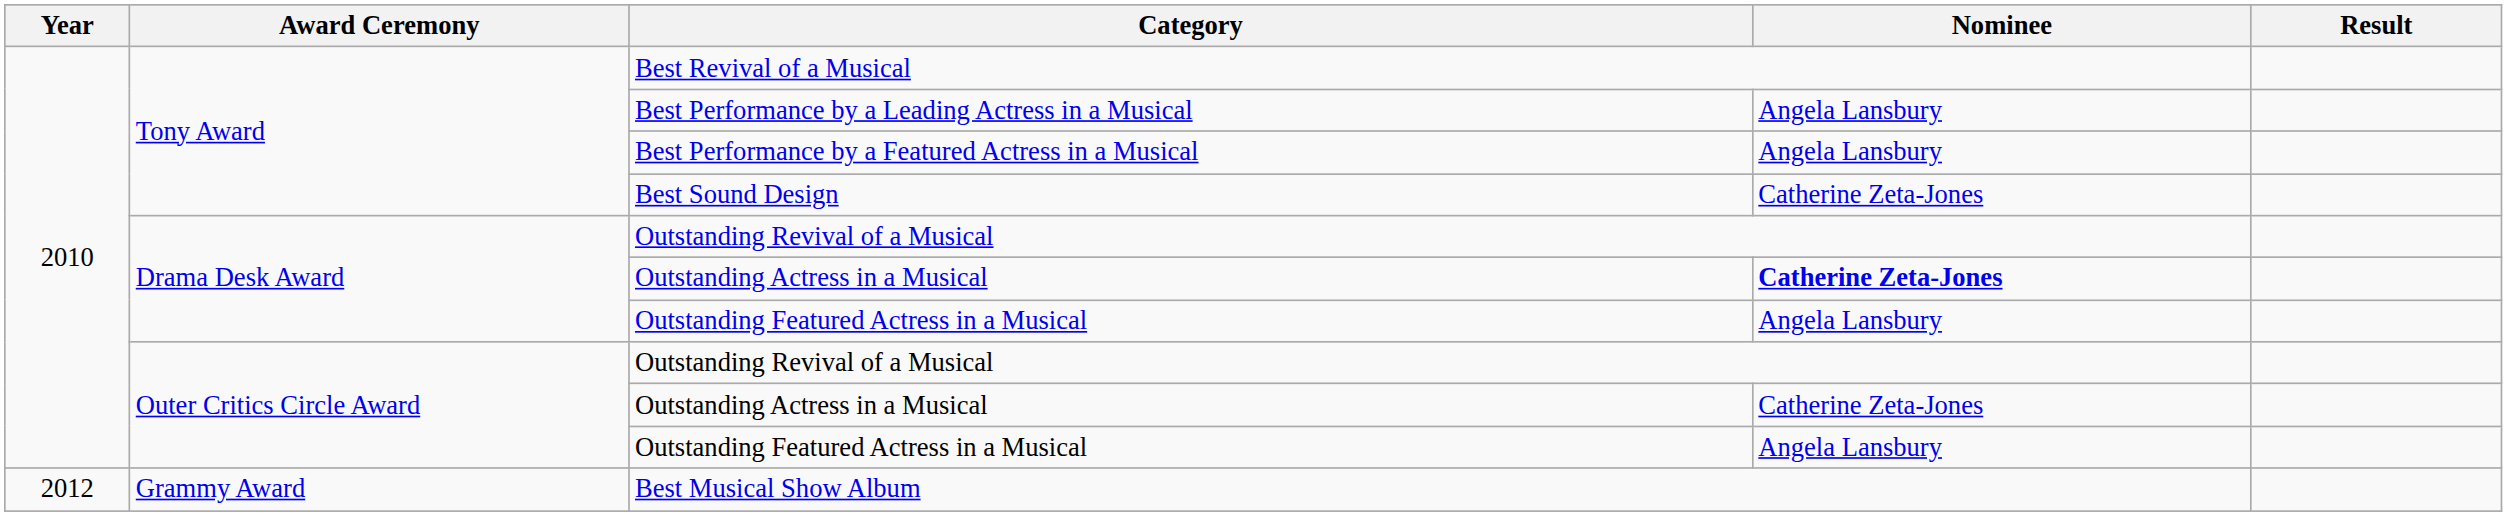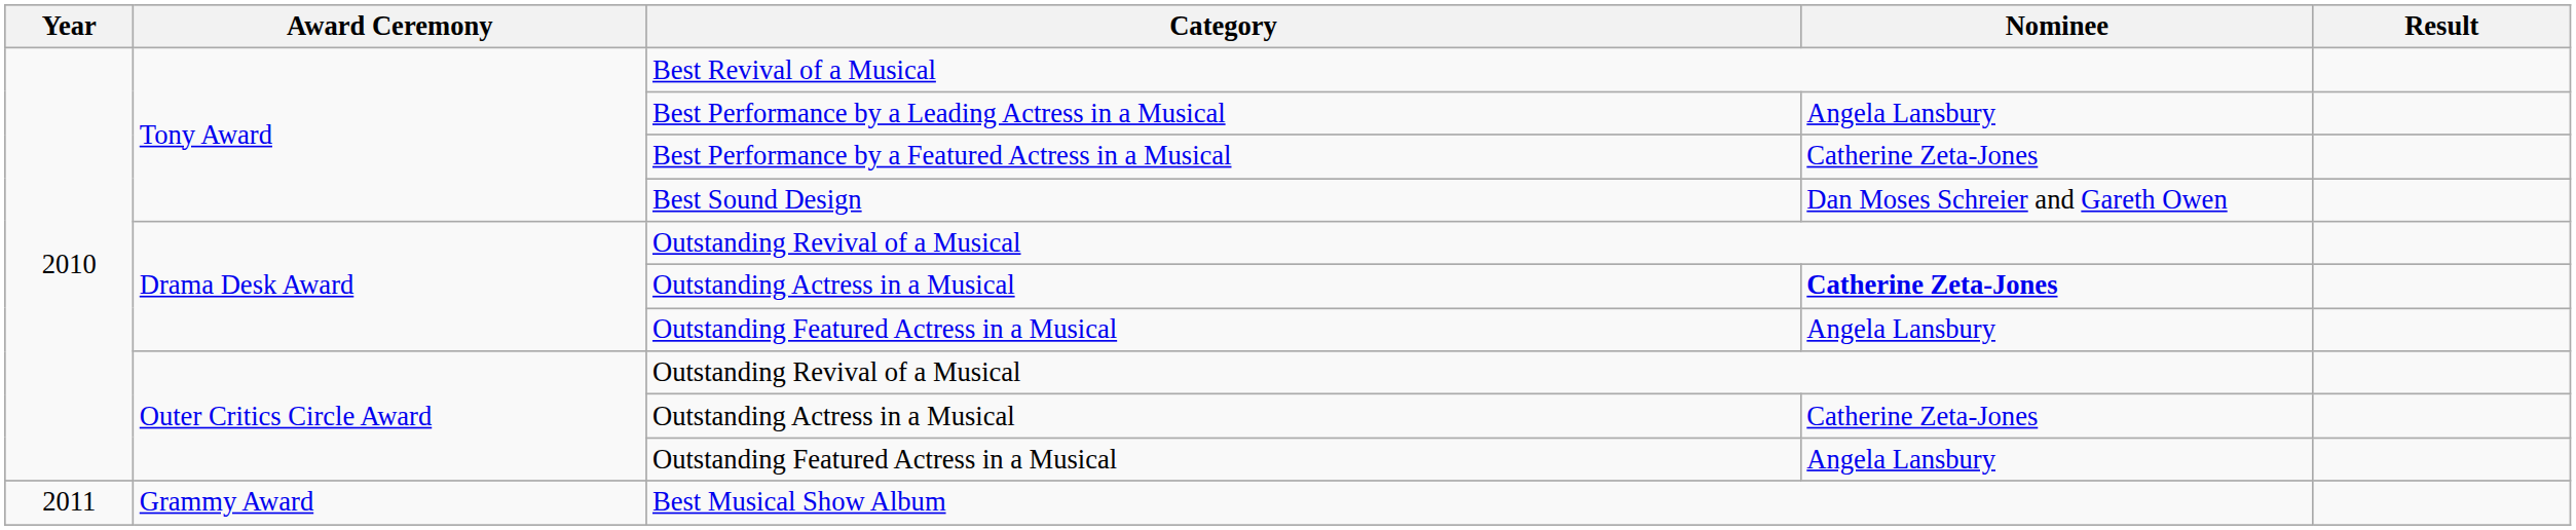 <table class="wikitable" style="width:95%;">
 <tr>
 <th style="width:5%;">Year</th>
 <th style="width:20%;">Award Ceremony</th>
 <th style="width:45%;">Category</th>
 <th style="width:20%;">Nominee</th>
 <th style="width:10%;">Result</th>
 </tr>
 <tr>
 <td rowspan="10" style="text-align:center;">2010</td>
 <td rowspan="4"><a href='#'>Tony Award</a></td>
 <td colspan="2"><a href='#'>Best Revival of a Musical</a></td>
 <td></td>
 </tr>
 <tr>
 <td><a href='#'>Best Performance by a Leading Actress in a Musical</a></td>
 <td><a href='#'>Angela Lansbury</a></td>
 <td></td>
 </tr>
 <tr>
 <td><a href='#'>Best Performance by a Featured Actress in a Musical</a></td>
-<td><a href='#'>Angela Lansbury</a></td>
+<td><a href='#'>Catherine Zeta-Jones</a></td>
 <td></td>
 </tr>
 <tr>
 <td><a href='#'>Best Sound Design</a></td>
-<td><a href='#'>Catherine Zeta-Jones</a></td>
+<td><a href='#'>Dan Moses Schreier</a> and <a href='#'>Gareth Owen</a></td>
 <td></td>
 </tr>
 <tr>
 <td rowspan="3"><a href='#'>Drama Desk Award</a></td>
 <td colspan="2"><a href='#'>Outstanding Revival of a Musical</a></td>
 <td></td>
 </tr>
 <tr>
 <td><a href='#'>Outstanding Actress in a Musical</a></td>
 <td><strong><a href='#'>Catherine Zeta-Jones</a></strong></td>
 <td></td>
 </tr>
 <tr>
 <td><a href='#'>Outstanding Featured Actress in a Musical</a></td>
 <td><a href='#'>Angela Lansbury</a></td>
 <td></td>
 </tr>
 <tr>
 <td rowspan="3"><a href='#'>Outer Critics Circle Award</a></td>
 <td colspan="2">Outstanding Revival of a Musical</td>
 <td></td>
 </tr>
 <tr>
 <td>Outstanding Actress in a Musical</td>
 <td><a href='#'>Catherine Zeta-Jones</a></td>
 <td></td>
 </tr>
 <tr>
 <td>Outstanding Featured Actress in a Musical</td>
 <td><a href='#'>Angela Lansbury</a></td>
 <td></td>
 </tr>
 <tr>
-<td style="text-align:center;">2012</td>
+<td style="text-align:center;">2011</td>
 <td><a href='#'>Grammy Award</a></td>
 <td colspan="2"><a href='#'>Best Musical Show Album</a></td>
 <td></td>
 </tr>
 </table>
